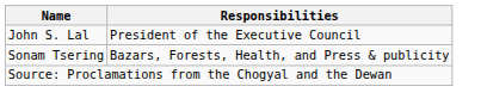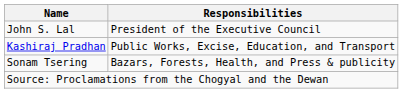 <table class="wikitable sortable">
 <tr>
 <th>Name</th>
 <th>Responsibilities</th>
 </tr>
 <tr>
 <td>John S. Lal</td>
 <td>President of the Executive Council</td>
 </tr>
 <tr>
+<td><a href='#'>Kashiraj Pradhan</a></td>
+<td>Public Works, Excise, Education, and Transport</td>
+</tr>
+<tr>
 <td>Sonam Tsering</td>
 <td>Bazars, Forests, Health, and Press & publicity</td>
 </tr>
 <tr class="sortbottom">
 <td colspan=2>Source: Proclamations from the Chogyal and the Dewan</td>
 </tr>
 </table>
